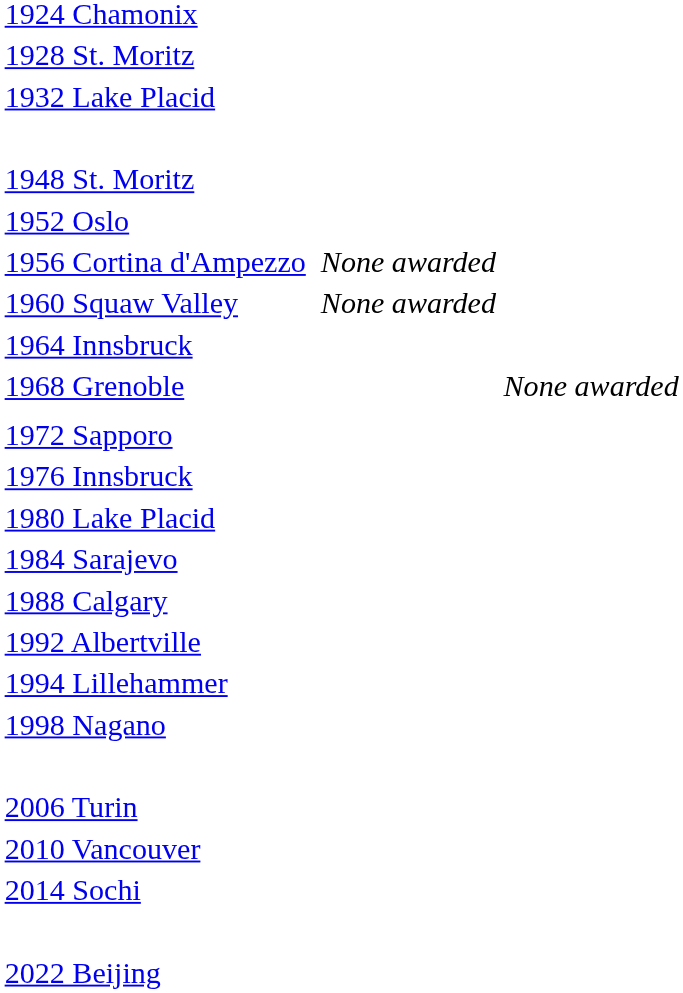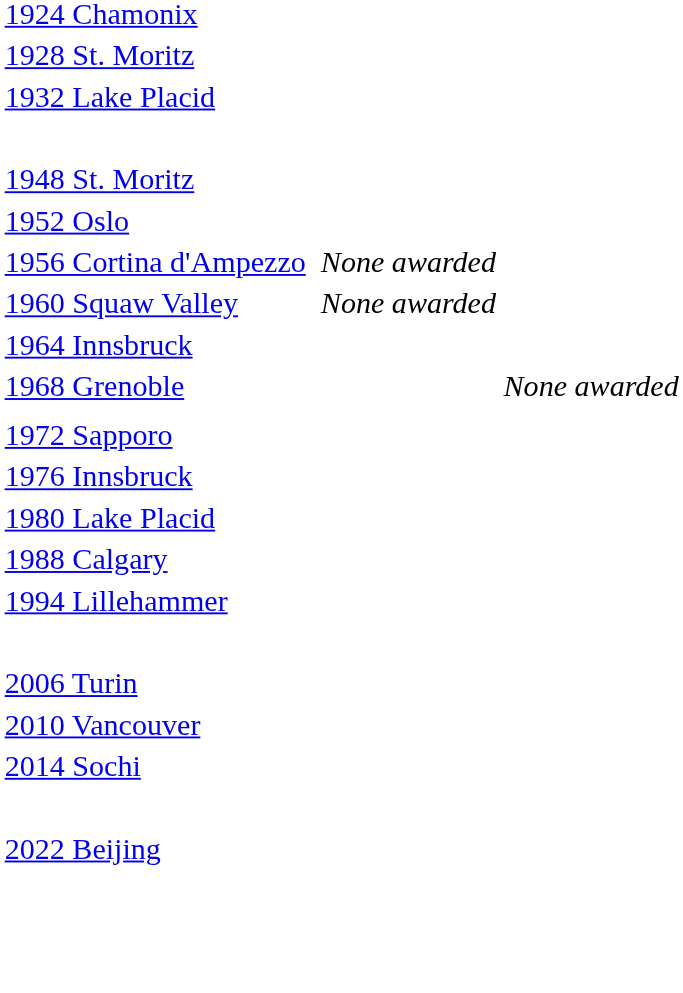 <table>
 <tr>
 <td><a href='#'>1924 Chamonix</a><br></td>
 <td></td>
 <td></td>
 <td></td>
 </tr>
 <tr>
 <td><a href='#'>1928 St. Moritz</a><br></td>
 <td></td>
 <td></td>
 <td></td>
 </tr>
 <tr>
 <td><a href='#'>1932 Lake Placid</a><br></td>
 <td></td>
 <td></td>
 <td></td>
 </tr>
 <tr>
 <td><br></td>
 <td></td>
 <td></td>
 <td></td>
 </tr>
 <tr>
 <td><a href='#'>1948 St. Moritz</a><br></td>
 <td></td>
 <td></td>
 <td></td>
 </tr>
 <tr>
 <td><a href='#'>1952 Oslo</a><br></td>
 <td></td>
 <td></td>
 <td></td>
 </tr>
 <tr valign="top">
 <td rowspan=2><a href='#'>1956 Cortina d'Ampezzo</a><br></td>
 <td></td>
 <td rowspan=2 align=center><em>None awarded</em></td>
 <td rowspan=2></td>
 </tr>
 <tr>
 <td></td>
 </tr>
 <tr valign="top">
 <td rowspan=2><a href='#'>1960 Squaw Valley</a><br></td>
 <td></td>
 <td rowspan=2 align=center><em>None awarded</em></td>
 <td rowspan=2></td>
 </tr>
 <tr>
 <td></td>
 </tr>
 <tr valign="top">
 <td><a href='#'>1964 Innsbruck</a><br></td>
 <td></td>
 <td></td>
 <td></td>
 </tr>
 <tr valign="top">
 <td rowspan=2><a href='#'>1968 Grenoble</a><br></td>
 <td rowspan=2></td>
 <td></td>
 <td rowspan=2 align=center><em>None awarded</em></td>
 </tr>
 <tr>
 </tr>
 <tr>
 <td></td>
 </tr>
 <tr>
 <td><a href='#'>1972 Sapporo</a><br></td>
 <td></td>
 <td></td>
 <td></td>
 </tr>
 <tr>
 <td><a href='#'>1976 Innsbruck</a><br></td>
 <td></td>
 <td></td>
 <td></td>
 </tr>
 <tr>
 <td><a href='#'>1980 Lake Placid</a><br></td>
 <td></td>
 <td></td>
 <td></td>
 </tr>
 <tr>
-<td><a href='#'>1984 Sarajevo</a><br></td>
-<td></td>
-<td></td>
-<td></td>
-</tr>
-<tr>
 <td><a href='#'>1988 Calgary</a><br></td>
 <td></td>
 <td></td>
 <td></td>
 </tr>
 <tr>
-<td><a href='#'>1992 Albertville</a><br></td>
-<td></td>
-<td></td>
-<td></td>
-</tr>
-<tr>
 <td><a href='#'>1994 Lillehammer</a><br></td>
-<td></td>
-<td></td>
-<td></td>
-</tr>
-<tr>
-<td><a href='#'>1998 Nagano</a><br></td>
 <td></td>
 <td></td>
 <td></td>
 </tr>
 <tr>
 <td><br></td>
 <td></td>
 <td></td>
 <td></td>
 </tr>
 <tr>
 <td><a href='#'>2006 Turin</a><br></td>
 <td></td>
 <td></td>
 <td></td>
 </tr>
 <tr>
 <td><a href='#'>2010 Vancouver</a><br></td>
 <td></td>
 <td></td>
 <td></td>
 </tr>
 <tr>
 <td><a href='#'>2014 Sochi</a><br></td>
 <td></td>
 <td></td>
 <td></td>
 </tr>
 <tr>
 <td><br></td>
 <td></td>
 <td></td>
 <td></td>
 </tr>
 <tr>
 <td><a href='#'>2022 Beijing</a> <br></td>
 <td></td>
 <td></td>
 <td></td>
 </tr>
 <tr>
 </tr>
 </table>
